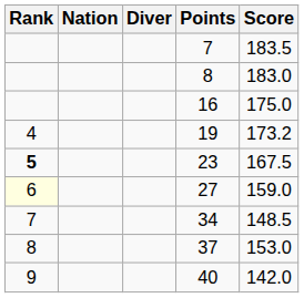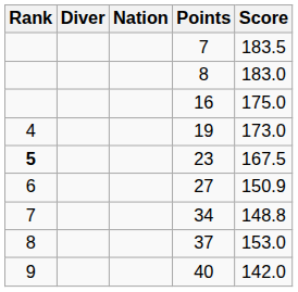 <table class="wikitable sortable" style="text-align:center">
 <tr>
 <th>Rank</th>
+<th>Diver</th>
 <th>Nation</th>
-<th>Diver</th>
 <th>Points</th>
 <th>Score</th>
 </tr>
 <tr>
 <td></td>
 <td align=left></td>
 <td align=left></td>
 <td>7</td>
 <td>183.5</td>
 </tr>
 <tr>
 <td></td>
 <td align=left></td>
 <td align=left></td>
 <td>8</td>
 <td>183.0</td>
 </tr>
 <tr>
 <td></td>
 <td align=left></td>
 <td align=left></td>
 <td>16</td>
 <td>175.0</td>
 </tr>
 <tr>
 <td>4</td>
 <td align=left></td>
 <td align=left></td>
 <td>19</td>
-<td>173.2</td>
+<td>173.0</td>
 </tr>
 <tr>
 <td><strong>5</strong></td>
 <td align=left></td>
 <td align=left></td>
 <td>23</td>
 <td>167.5</td>
 </tr>
 <tr>
-<td style="background: lightyellow;">6</td>
+<td>6</td>
 <td align=left></td>
 <td align=left></td>
 <td>27</td>
-<td>159.0</td>
+<td>150.9</td>
 </tr>
 <tr>
 <td>7</td>
 <td align=left></td>
 <td align=left></td>
 <td>34</td>
-<td>148.5</td>
+<td>148.8</td>
 </tr>
 <tr>
 <td>8</td>
 <td align=left></td>
 <td align=left></td>
 <td>37</td>
 <td>153.0</td>
 </tr>
 <tr>
 <td>9</td>
 <td align=left></td>
 <td align=left></td>
 <td>40</td>
 <td>142.0</td>
 </tr>
 </table>
